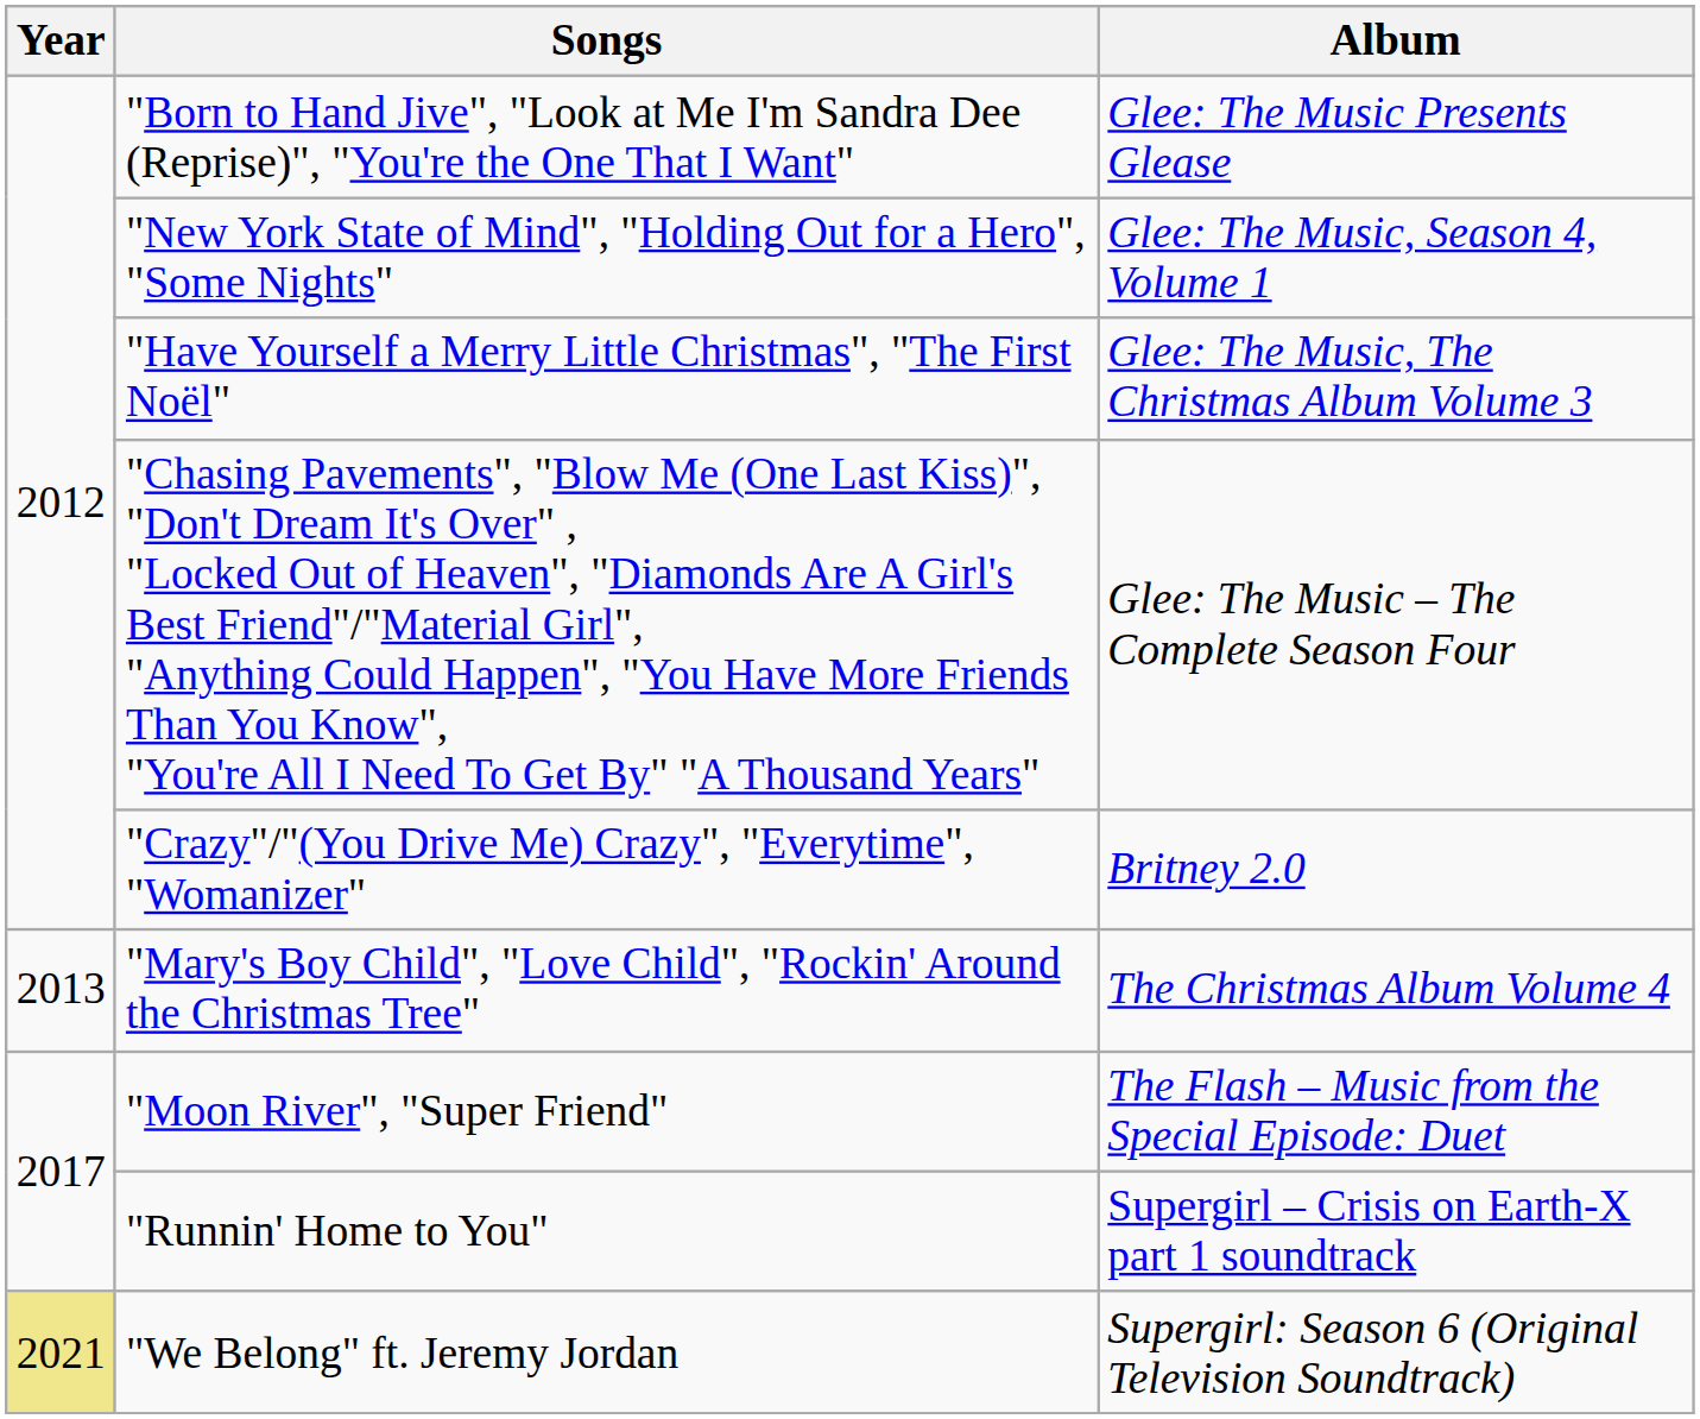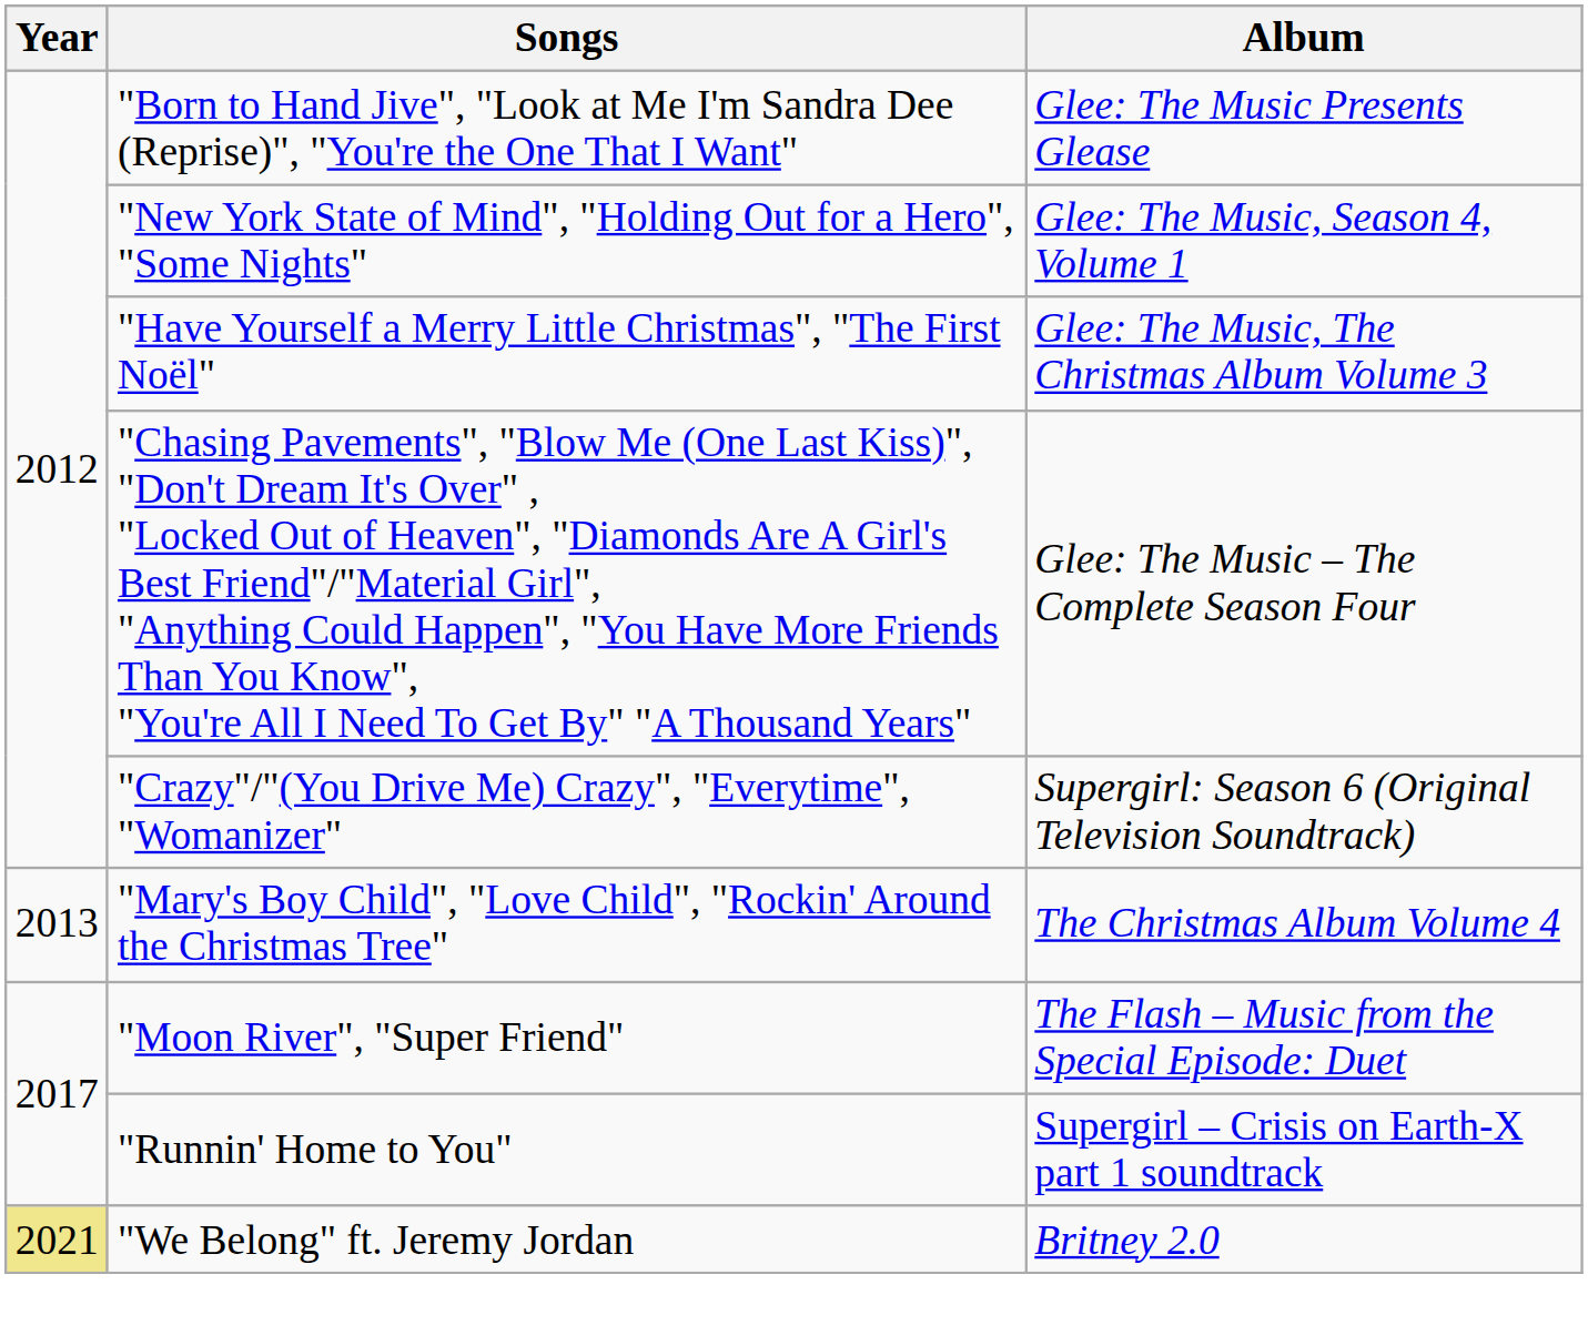 <table class="wikitable sortable plainrowheaders">
 <tr>
 <th>Year</th>
 <th>Songs</th>
 <th>Album</th>
 </tr>
 <tr>
 <td rowspan="5">2012</td>
 <td>"<a href='#'>Born to Hand Jive</a>", "Look at Me I'm Sandra Dee (Reprise)", "<a href='#'>You're the One That I Want</a>"</td>
 <td><em><a href='#'>Glee: The Music Presents Glease</a></em></td>
 </tr>
 <tr>
 <td>"<a href='#'>New York State of Mind</a>", "<a href='#'>Holding Out for a Hero</a>", "<a href='#'>Some Nights</a>"</td>
 <td><em><a href='#'>Glee: The Music, Season 4, Volume 1</a></em></td>
 </tr>
 <tr>
 <td>"<a href='#'>Have Yourself a Merry Little Christmas</a>", "<a href='#'>The First Noël</a>"</td>
 <td><em><a href='#'>Glee: The Music, The Christmas Album Volume 3</a></em></td>
 </tr>
 <tr>
 <td>"<a href='#'>Chasing Pavements</a>", "<a href='#'>Blow Me (One Last Kiss)</a>", "<a href='#'>Don't Dream It's Over</a>" ,<br> "<a href='#'>Locked Out of Heaven</a>", "<a href='#'>Diamonds Are A Girl's Best Friend</a>"/"<a href='#'>Material Girl</a>",<br> "<a href='#'>Anything Could Happen</a>", "<a href='#'>You Have More Friends Than You Know</a>",<br> "<a href='#'>You're All I Need To Get By</a>" "<a href='#'>A Thousand Years</a>"</td>
 <td><em>Glee: The Music – The Complete Season Four</em></td>
 </tr>
 <tr>
 <td>"<a href='#'>Crazy</a>"/"<a href='#'>(You Drive Me) Crazy</a>", "<a href='#'>Everytime</a>", "<a href='#'>Womanizer</a>"</td>
-<td><em><a href='#'>Britney 2.0</a></em></td>
+<td><em>Supergirl: Season 6 (Original Television Soundtrack)</em></td>
 </tr>
 <tr>
 <td>2013</td>
 <td>"<a href='#'>Mary's Boy Child</a>", "<a href='#'>Love Child</a>", "<a href='#'>Rockin' Around the Christmas Tree</a>"</td>
 <td><em><a href='#'>The Christmas Album Volume 4</a></em></td>
 </tr>
 <tr>
 <td rowspan="2">2017</td>
 <td>"<a href='#'>Moon River</a>", "Super Friend"</td>
 <td><em><a href='#'>The Flash – Music from the Special Episode: Duet</a></em></td>
 </tr>
 <tr>
 <td>"Runnin' Home to You"</td>
 <td><a href='#'>Supergirl – Crisis on Earth-X part 1 soundtrack</a></td>
 </tr>
 <tr>
 <td style="background: khaki;">2021</td>
 <td>"We Belong" ft. Jeremy Jordan</td>
-<td><em>Supergirl: Season 6 (Original Television Soundtrack)</em></td>
+<td><em><a href='#'>Britney 2.0</a></em></td>
 </tr>
 </table>
